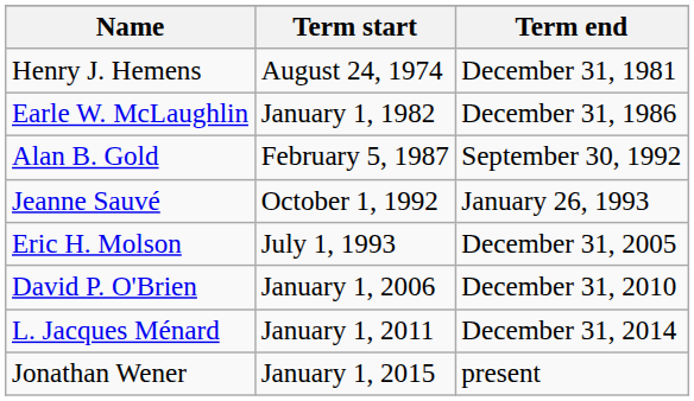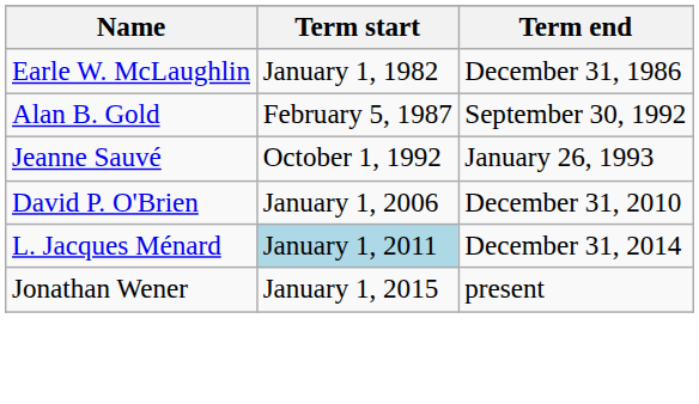 <table class="wikitable">
 <tr>
 </tr>
 <tr>
 <th>Name</th>
 <th>Term start</th>
 <th>Term end</th>
-</tr>
-<tr>
-<td>Henry J. Hemens</td>
-<td>August 24, 1974</td>
-<td>December 31, 1981</td>
 </tr>
 <tr>
 <td><a href='#'>Earle W. McLaughlin</a></td>
 <td>January 1, 1982</td>
 <td>December 31, 1986</td>
 </tr>
 <tr>
 <td><a href='#'>Alan B. Gold</a></td>
 <td>February 5, 1987</td>
 <td>September 30, 1992</td>
 </tr>
 <tr>
 <td><a href='#'>Jeanne Sauvé</a></td>
 <td>October 1, 1992</td>
 <td>January 26, 1993</td>
 </tr>
 <tr>
-<td><a href='#'>Eric H. Molson</a></td>
-<td>July 1, 1993</td>
-<td>December 31, 2005</td>
-</tr>
-<tr>
 <td><a href='#'>David P. O'Brien</a></td>
 <td>January 1, 2006</td>
 <td>December 31, 2010</td>
 </tr>
 <tr>
 <td><a href='#'>L. Jacques Ménard</a></td>
-<td>January 1, 2011</td>
+<td style="background: lightblue;">January 1, 2011</td>
 <td>December 31, 2014</td>
 </tr>
 <tr>
 <td>Jonathan Wener</td>
 <td>January 1, 2015</td>
 <td>present</td>
 </tr>
 </table>
